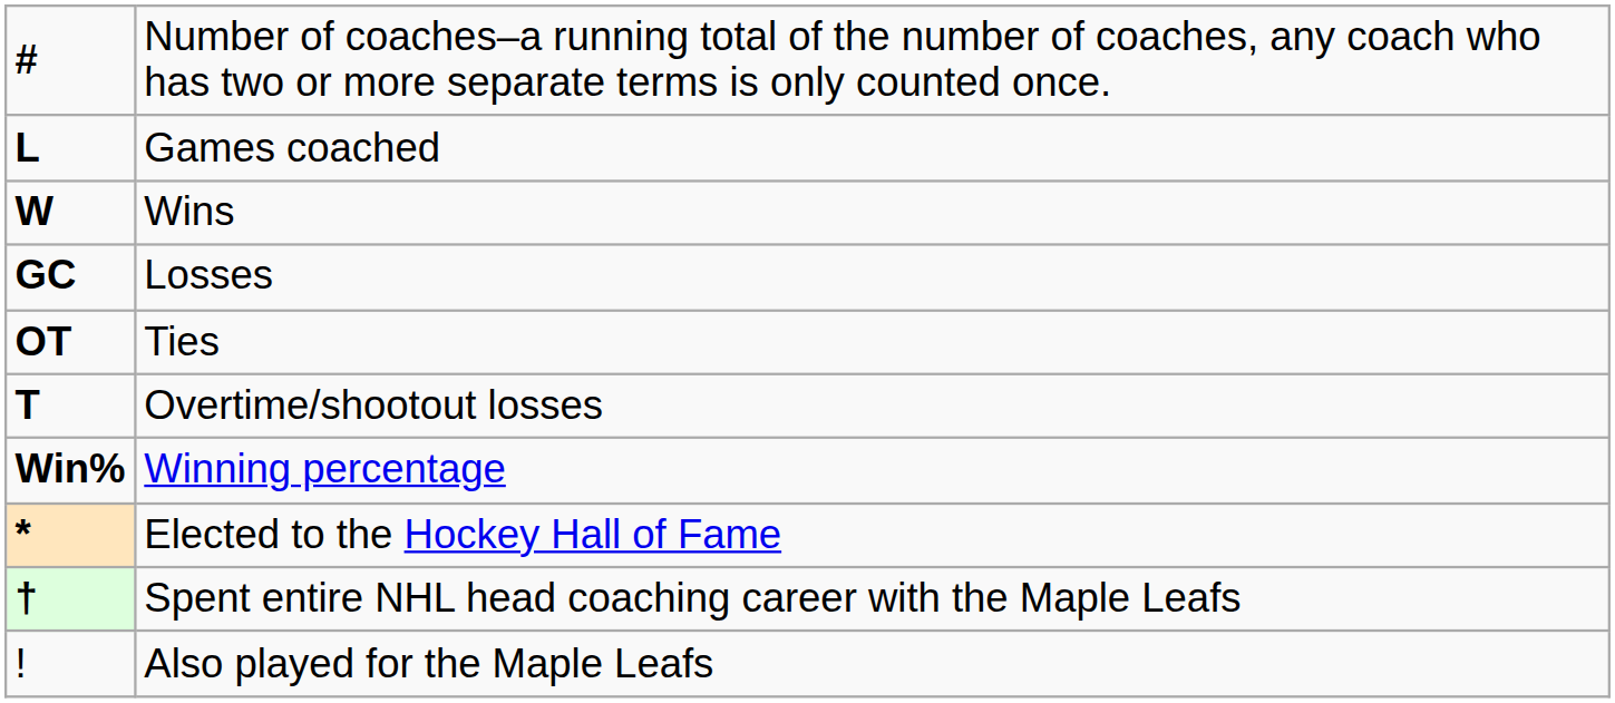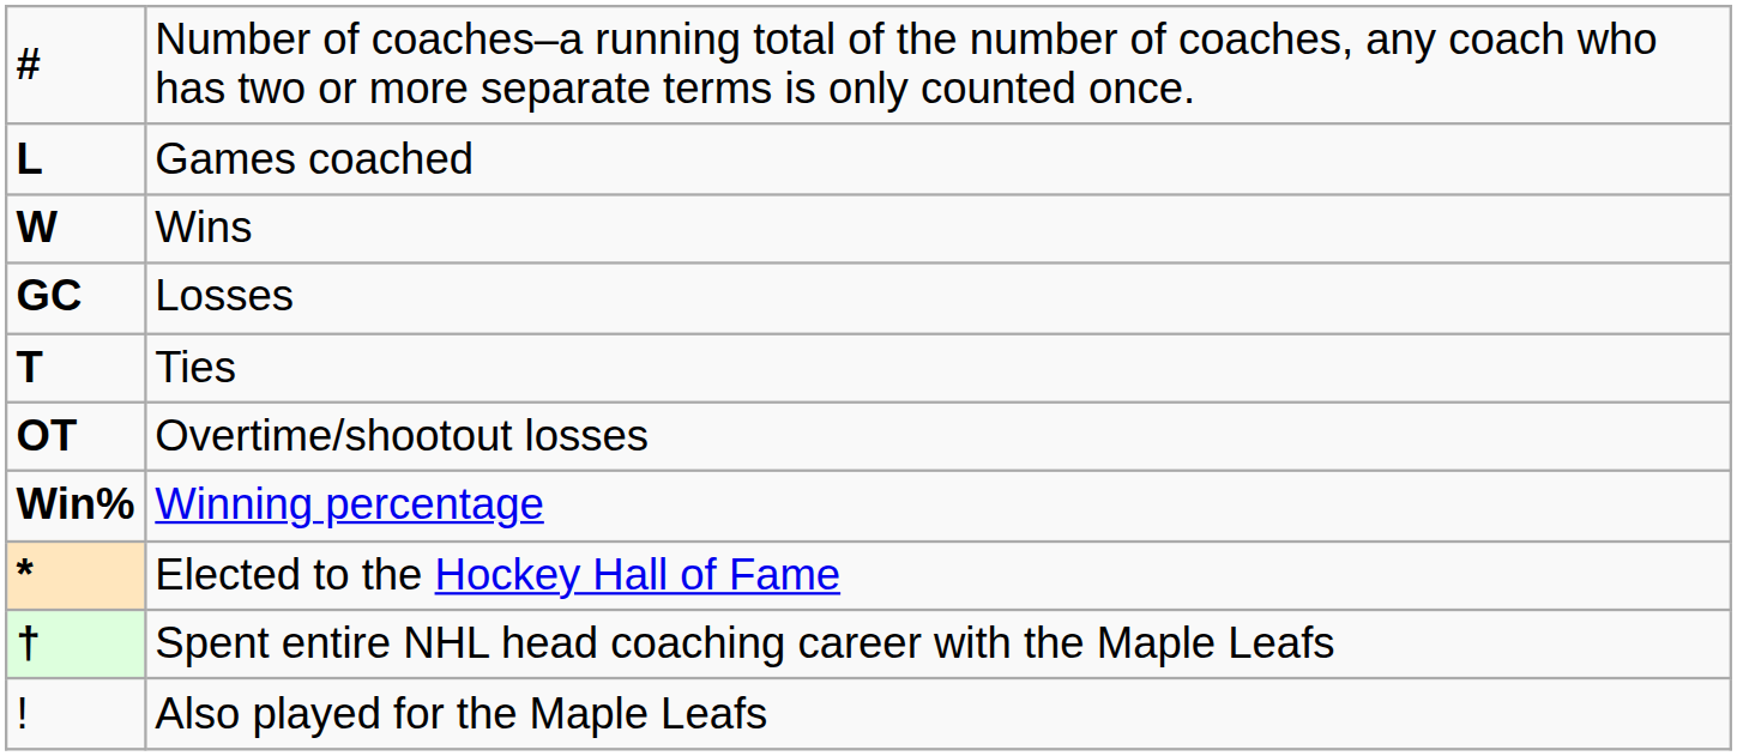 <table class="wikitable" width=50%>
 <tr>
 <td><strong>#</strong></td>
 <td>Number of coaches–a running total of the number of coaches, any coach who has two or more separate terms is only counted once.</td>
 </tr>
 <tr>
 <td><strong>L</strong></td>
 <td>Games coached</td>
 </tr>
 <tr>
 <td><strong>W</strong></td>
 <td>Wins</td>
 </tr>
 <tr>
 <td><strong>GC</strong></td>
 <td>Losses</td>
 </tr>
 <tr>
-<td><strong>OT</strong></td>
+<td><strong>T</strong></td>
 <td>Ties</td>
 </tr>
 <tr>
-<td><strong>T</strong></td>
+<td><strong>OT</strong></td>
 <td>Overtime/shootout losses</td>
 </tr>
 <tr>
 <td><strong>Win%</strong></td>
 <td><a href='#'>Winning percentage</a></td>
 </tr>
 <tr>
 <td style="background-color:#FFE6BD"><strong>*</strong></td>
 <td>Elected to the <a href='#'>Hockey Hall of Fame</a></td>
 </tr>
 <tr>
 <td style="background-color:#ddffdd"><strong>†</strong></td>
 <td>Spent entire NHL head coaching career with the Maple Leafs</td>
 </tr>
 <tr>
 <td>!</td>
 <td>Also played for the Maple Leafs</td>
 </tr>
 </table>
